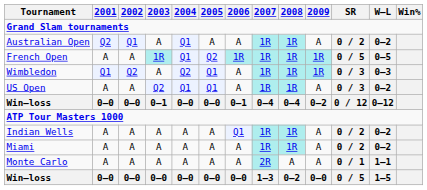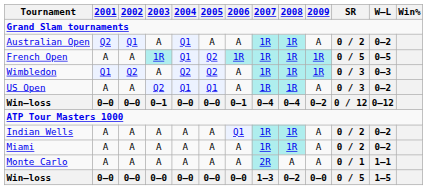 <table class=wikitable style=text-align:center>
 <tr>
 <th>Tournament</th>
 <th><a href='#'>2001</a></th>
 <th><a href='#'>2002</a></th>
 <th><a href='#'>2003</a></th>
 <th><a href='#'>2004</a></th>
 <th><a href='#'>2005</a></th>
 <th><a href='#'>2006</a></th>
 <th><a href='#'>2007</a></th>
 <th><a href='#'>2008</a></th>
 <th><a href='#'>2009</a></th>
 <th>SR</th>
 <th>W–L</th>
 <th>Win%</th>
 </tr>
 <tr>
 <td colspan=25 style=text-align:left><a href='#'><strong>Grand Slam tournaments</strong></a></td>
 </tr>
 <tr>
 <td align=left><a href='#'>Australian Open</a></td>
 <td bgcolor=ecf2ff><a href='#'>Q2</a></td>
 <td bgcolor=ecf2ff><a href='#'>Q1</a></td>
 <td>A</td>
 <td bgcolor=ecf2ff><a href='#'>Q1</a></td>
 <td>A</td>
 <td>A</td>
 <td bgcolor=afeeee><a href='#'>1R</a></td>
 <td bgcolor=afeeee><a href='#'>1R</a></td>
 <td>A</td>
 <th>0 / 2</th>
 <th>0–2</th>
 <th></th>
 </tr>
 <tr>
 <td align=left><a href='#'>French Open</a></td>
 <td>A</td>
 <td>A</td>
 <td bgcolor=afeeee><a href='#'>1R</a></td>
 <td bgcolor=ecf2ff><a href='#'>Q1</a></td>
 <td bgcolor=ecf2ff><a href='#'>Q2</a></td>
 <td bgcolor=afeeee><a href='#'>1R</a></td>
 <td bgcolor=afeeee><a href='#'>1R</a></td>
 <td bgcolor=afeeee><a href='#'>1R</a></td>
 <td bgcolor=afeeee><a href='#'>1R</a></td>
 <th>0 / 5</th>
 <th>0–5</th>
 <th></th>
 </tr>
 <tr>
 <td align=left><a href='#'>Wimbledon</a></td>
 <td bgcolor=ecf2ff><a href='#'>Q1</a></td>
 <td bgcolor=ecf2ff><a href='#'>Q2</a></td>
 <td>A</td>
 <td bgcolor=ecf2ff><a href='#'>Q2</a></td>
-<td bgcolor=ecf2ff><a href='#'>Q1</a></td>
+<td bgcolor=ecf2ff><a href='#'>Q2</a></td>
 <td>A</td>
 <td bgcolor=afeeee><a href='#'>1R</a></td>
 <td bgcolor=afeeee><a href='#'>1R</a></td>
 <td bgcolor=afeeee><a href='#'>1R</a></td>
 <th>0 / 3</th>
 <th>0–3</th>
 <th></th>
 </tr>
 <tr>
 <td align=left><a href='#'>US Open</a></td>
 <td>A</td>
 <td>A</td>
 <td bgcolor=ecf2ff><a href='#'>Q2</a></td>
 <td bgcolor=ecf2ff><a href='#'>Q1</a></td>
 <td bgcolor=ecf2ff><a href='#'>Q1</a></td>
 <td>A</td>
 <td bgcolor=afeeee><a href='#'>1R</a></td>
 <td bgcolor=afeeee><a href='#'>1R</a></td>
 <td>A</td>
 <th>0 / 3</th>
 <th>0–2</th>
 <th></th>
 </tr>
 <tr>
 <th style=text-align:left><strong>Win–loss</strong></th>
 <th>0–0</th>
 <th>0–0</th>
 <th>0–1</th>
 <th>0–0</th>
 <th>0–0</th>
 <th>0–1</th>
 <th>0–4</th>
 <th>0–4</th>
 <th>0–2</th>
 <th>0 / 12</th>
 <th>0–12</th>
 <th></th>
 </tr>
 <tr>
 <td colspan=25 style=text-align:left><strong><a href='#'>ATP Tour Masters 1000</a></strong></td>
 </tr>
 <tr>
 <td align=left><a href='#'>Indian Wells</a></td>
 <td>A</td>
 <td>A</td>
 <td>A</td>
 <td>A</td>
 <td>A</td>
 <td bgcolor=ecf2ff><a href='#'>Q1</a></td>
 <td bgcolor=afeeee><a href='#'>1R</a></td>
 <td bgcolor=afeeee><a href='#'>1R</a></td>
 <td>A</td>
 <th>0 / 2</th>
 <th>0–2</th>
 <th></th>
 </tr>
 <tr>
 <td align=left><a href='#'>Miami</a></td>
 <td>A</td>
 <td>A</td>
 <td>A</td>
 <td>A</td>
 <td>A</td>
 <td>A</td>
 <td bgcolor=afeeee><a href='#'>1R</a></td>
 <td bgcolor=afeeee><a href='#'>1R</a></td>
 <td>A</td>
 <th>0 / 2</th>
 <th>0–2</th>
 <th></th>
 </tr>
 <tr>
 <td align=left><a href='#'>Monte Carlo</a></td>
 <td>A</td>
 <td>A</td>
 <td>A</td>
 <td>A</td>
 <td>A</td>
 <td>A</td>
 <td bgcolor=afeeee><a href='#'>2R</a></td>
 <td>A</td>
 <td>A</td>
 <th>0 / 1</th>
 <th>1–1</th>
 <th></th>
 </tr>
 <tr>
 <th style=text-align:left><strong>Win–loss</strong></th>
 <th>0–0</th>
 <th>0–0</th>
 <th>0–0</th>
 <th>0–0</th>
 <th>0–0</th>
 <th>0–0</th>
 <th>1–3</th>
 <th>0–2</th>
 <th>0–0</th>
 <th>0 / 5</th>
 <th>1–5</th>
 <th></th>
 </tr>
 </table>
